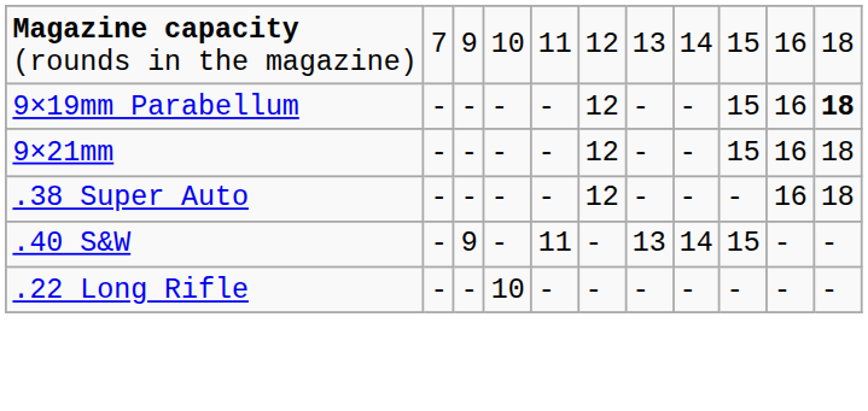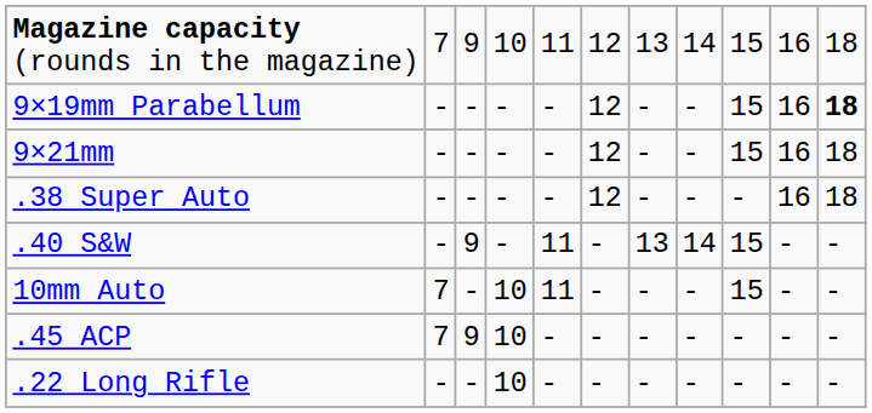 <table class="wikitable">
 <tr>
 <td><strong>Magazine capacity</strong><br>(rounds in the magazine)</td>
 <td>7</td>
 <td>9</td>
 <td>10</td>
 <td>11</td>
 <td>12</td>
 <td>13</td>
 <td>14</td>
 <td>15</td>
 <td>16</td>
 <td>18</td>
 </tr>
 <tr s>
 <td><a href='#'>9×19mm Parabellum</a></td>
 <td>-</td>
 <td>-</td>
 <td>-</td>
 <td>-</td>
 <td>12</td>
 <td>-</td>
 <td>-</td>
 <td>15</td>
 <td>16</td>
 <td><strong>18</strong></td>
 </tr>
 <tr>
 <td><a href='#'>9×21mm</a></td>
 <td>-</td>
 <td>-</td>
 <td>-</td>
 <td>-</td>
 <td>12</td>
 <td>-</td>
 <td>-</td>
 <td>15</td>
 <td>16</td>
 <td>18</td>
 </tr>
 <tr>
 <td><a href='#'>.38 Super Auto</a></td>
 <td>-</td>
 <td>-</td>
 <td>-</td>
 <td>-</td>
 <td>12</td>
 <td>-</td>
 <td>-</td>
 <td>-</td>
 <td>16</td>
 <td>18</td>
 </tr>
 <tr>
 <td><a href='#'>.40 S&W</a></td>
 <td>-</td>
 <td>9</td>
 <td>-</td>
 <td>11</td>
 <td>-</td>
 <td>13</td>
 <td>14</td>
 <td>15</td>
 <td>-</td>
 <td>-</td>
 </tr>
 <tr>
+<td><a href='#'>10mm Auto</a></td>
+<td>7</td>
+<td>-</td>
+<td>10</td>
+<td>11</td>
+<td>-</td>
+<td>-</td>
+<td>-</td>
+<td>15</td>
+<td>-</td>
+<td>-</td>
+</tr>
+<tr>
+<td><a href='#'>.45 ACP</a></td>
+<td>7</td>
+<td>9</td>
+<td>10</td>
+<td>-</td>
+<td>-</td>
+<td>-</td>
+<td>-</td>
+<td>-</td>
+<td>-</td>
+<td>-</td>
+</tr>
+<tr>
 <td><a href='#'>.22 Long Rifle</a></td>
 <td>-</td>
 <td>-</td>
 <td>10</td>
 <td>-</td>
 <td>-</td>
 <td>-</td>
 <td>-</td>
 <td>-</td>
 <td>-</td>
 <td>-</td>
 </tr>
 </table>
